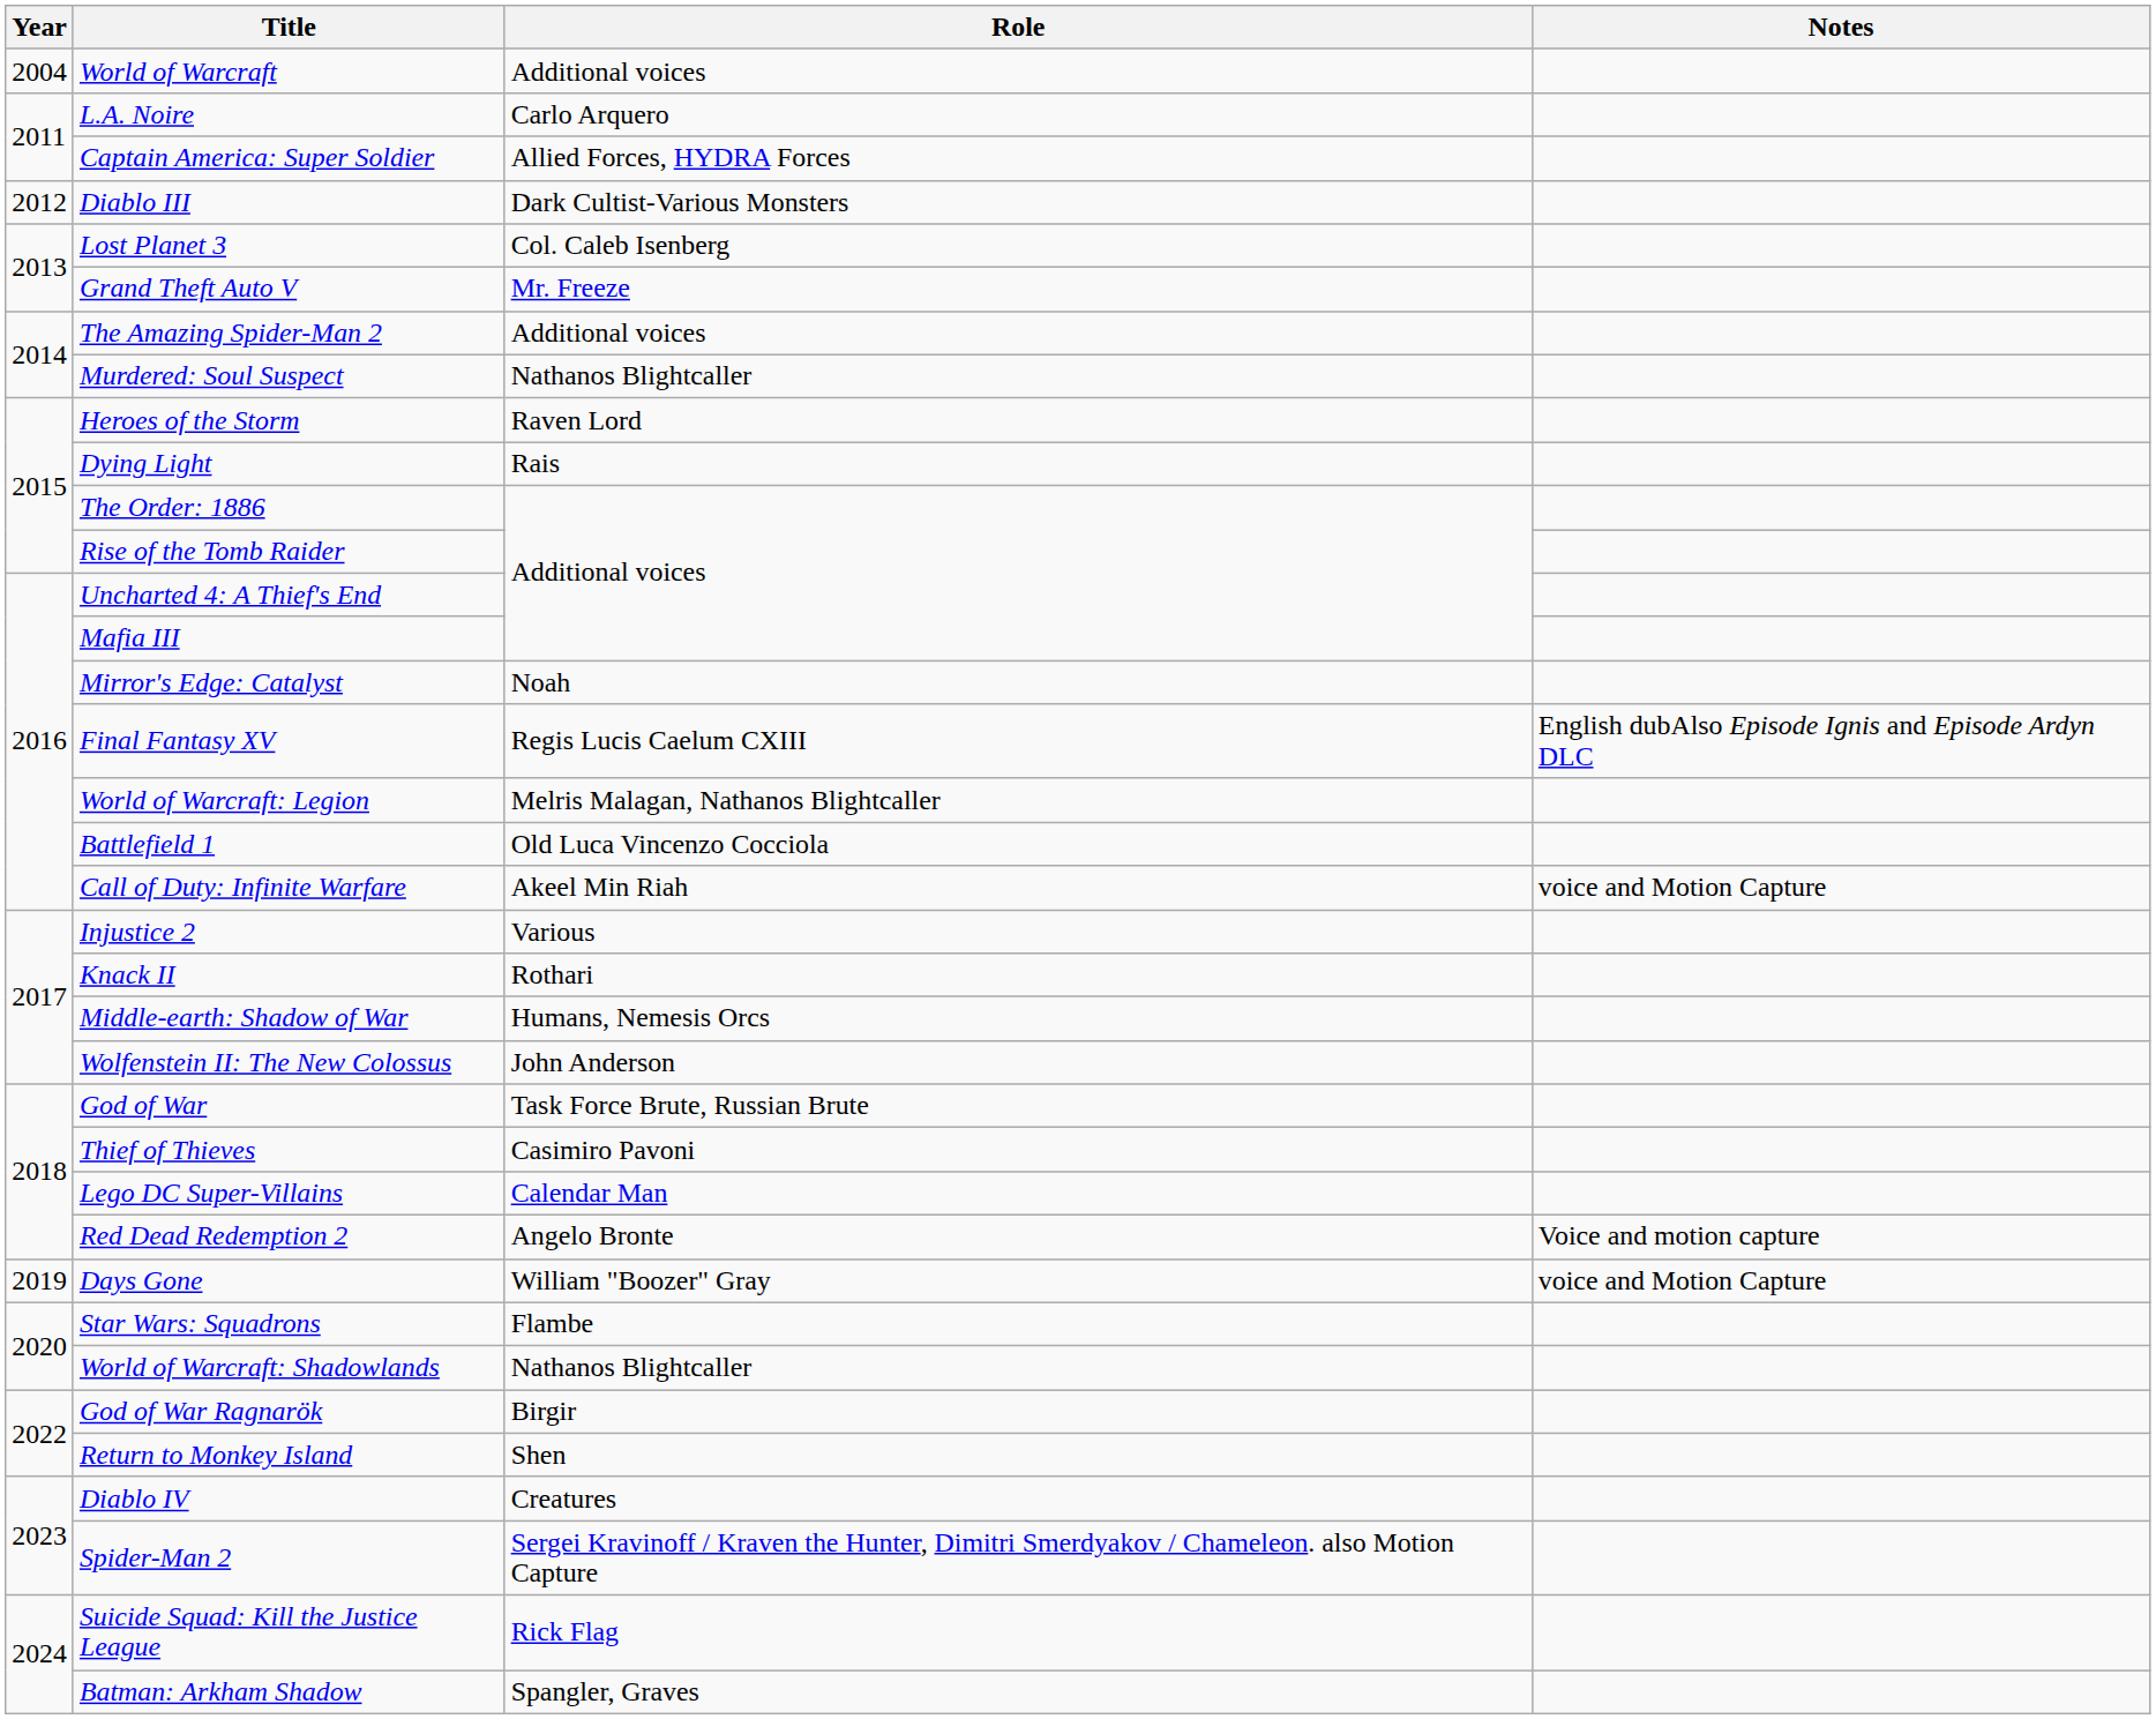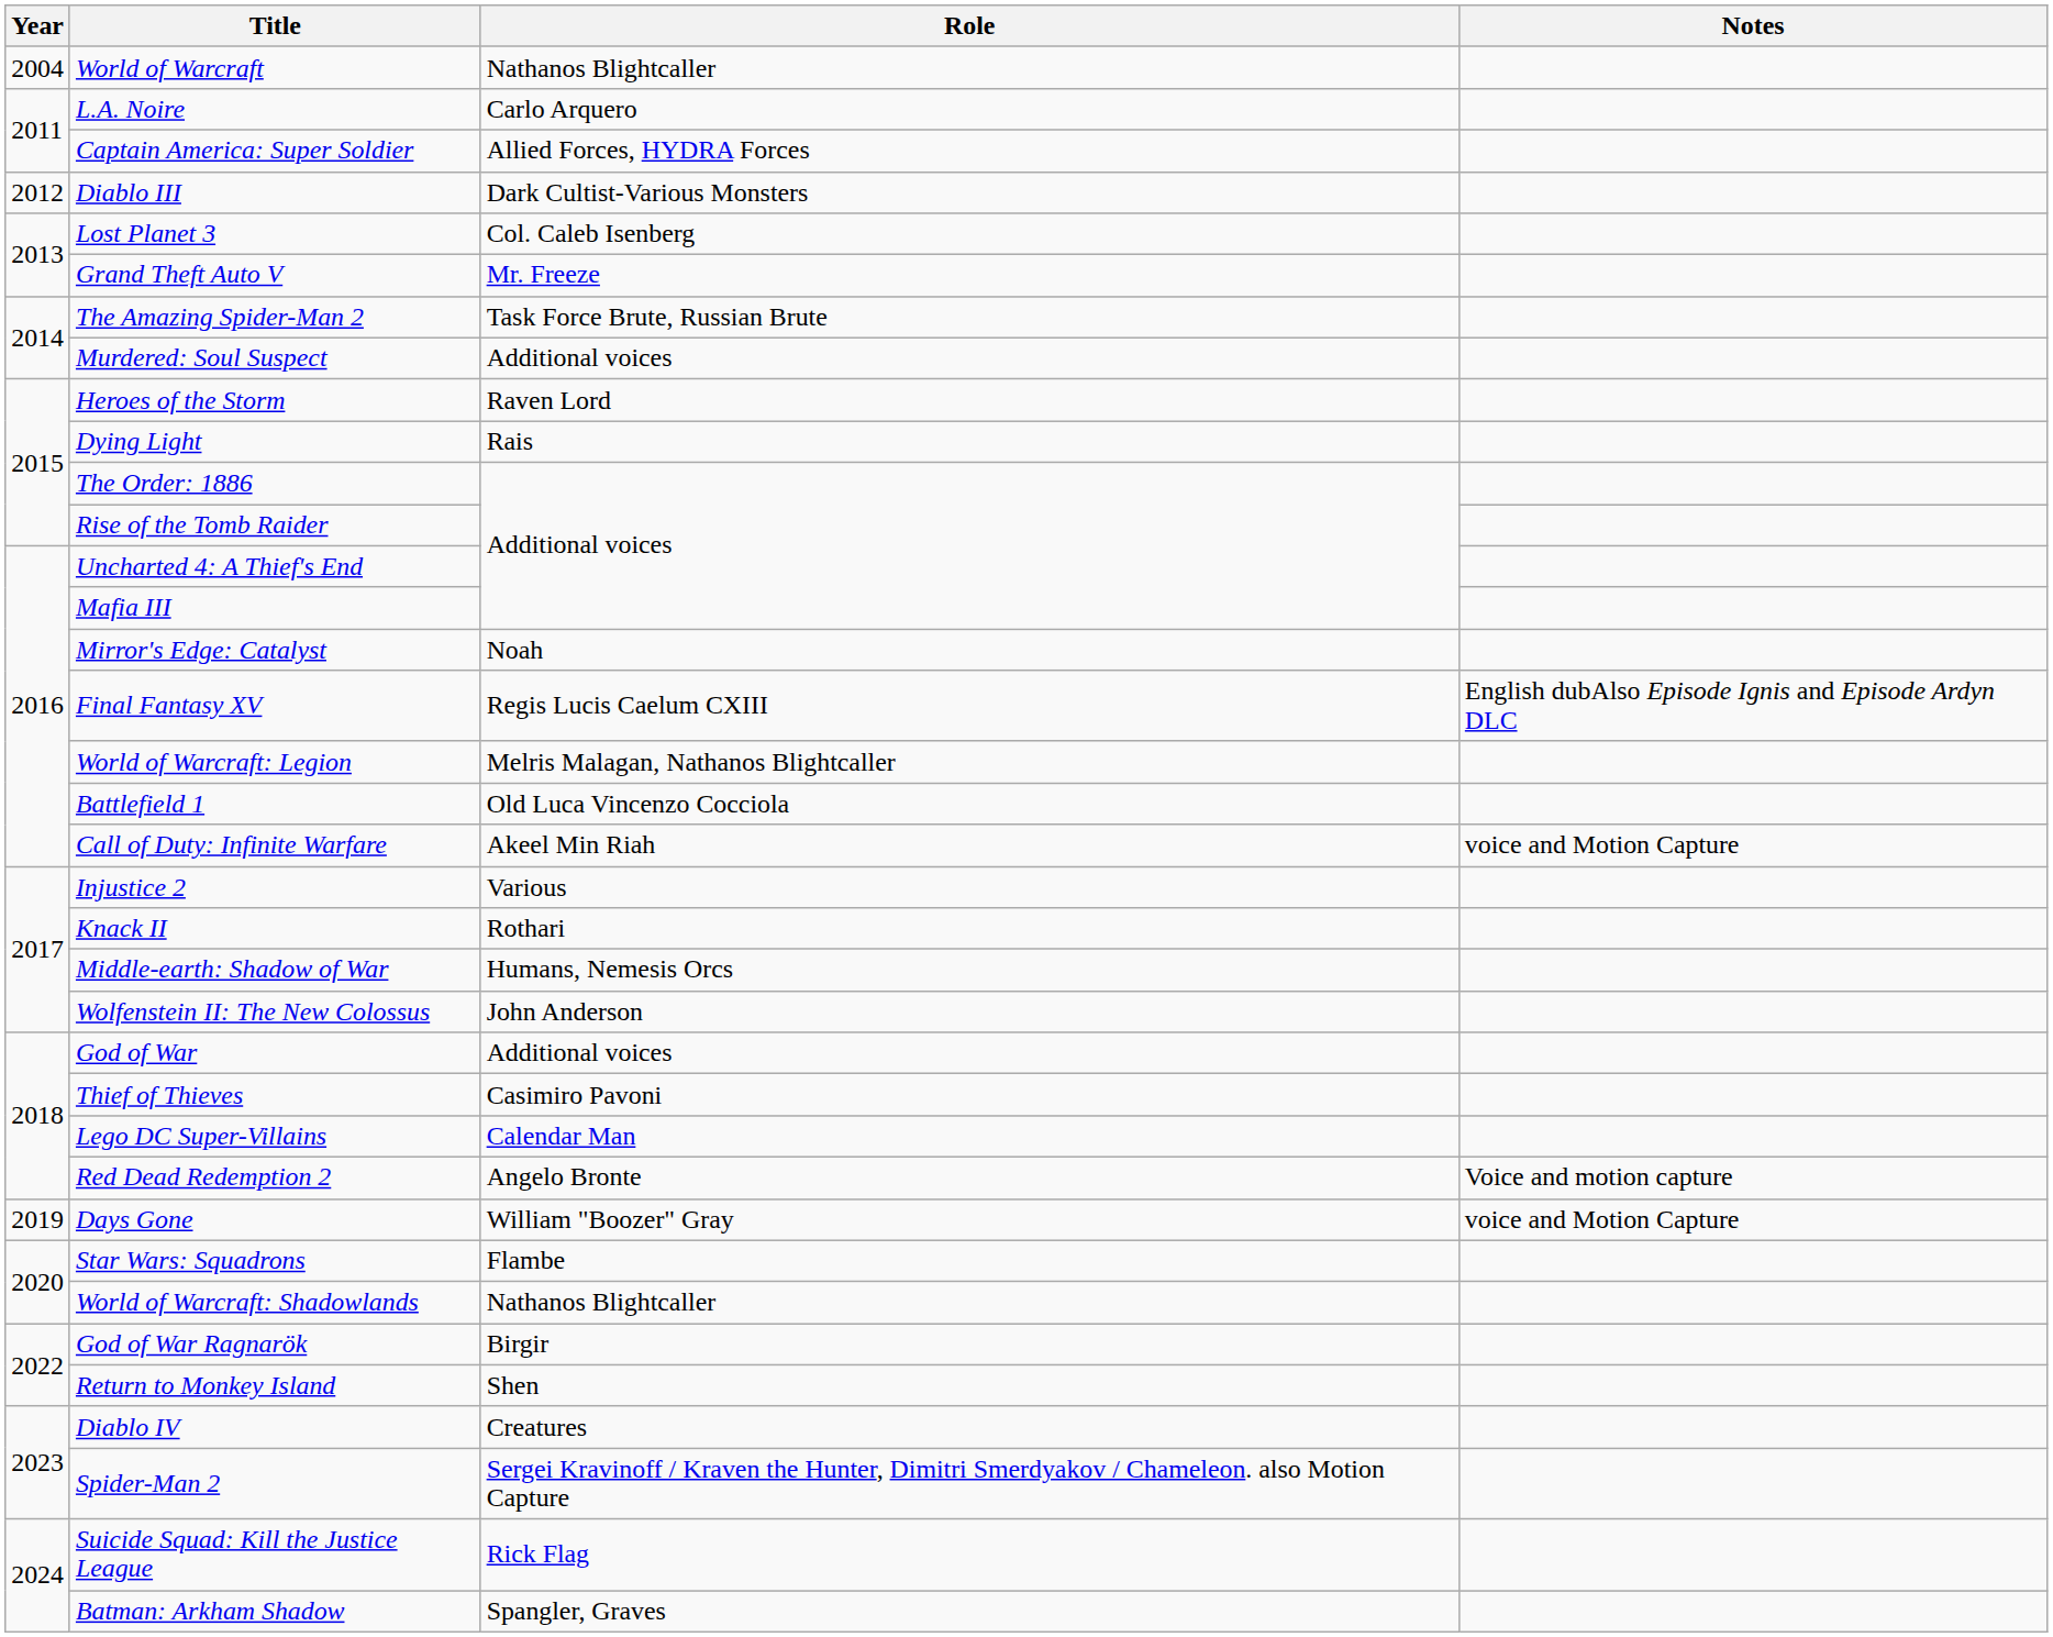 <table class="wikitable sortable">
 <tr>
 <th>Year</th>
 <th>Title</th>
 <th>Role</th>
 <th>Notes</th>
 </tr>
 <tr>
 <td>2004</td>
 <td><em><a href='#'>World of Warcraft</a></em></td>
-<td>Additional voices</td>
+<td>Nathanos Blightcaller</td>
 <td></td>
 </tr>
 <tr>
 <td rowspan="2">2011</td>
 <td><em><a href='#'>L.A. Noire</a></em></td>
 <td>Carlo Arquero</td>
 <td></td>
 </tr>
 <tr>
 <td><em><a href='#'>Captain America: Super Soldier</a></em></td>
 <td>Allied Forces, <a href='#'>HYDRA</a> Forces</td>
 <td></td>
 </tr>
 <tr>
 <td>2012</td>
 <td><em><a href='#'>Diablo III</a></em></td>
 <td>Dark Cultist-Various Monsters</td>
 <td></td>
 </tr>
 <tr>
 <td rowspan="2">2013</td>
 <td><em><a href='#'>Lost Planet 3</a></em></td>
 <td>Col. Caleb Isenberg</td>
 <td></td>
 </tr>
 <tr>
 <td><em><a href='#'>Grand Theft Auto V</a></em></td>
 <td><a href='#'>Mr. Freeze</a></td>
 <td></td>
 </tr>
 <tr>
 <td rowspan="2">2014</td>
 <td><em><a href='#'>The Amazing Spider-Man 2</a></em></td>
-<td>Additional voices</td>
+<td>Task Force Brute, Russian Brute</td>
 <td></td>
 </tr>
 <tr>
 <td><em><a href='#'>Murdered: Soul Suspect</a></em></td>
-<td>Nathanos Blightcaller</td>
+<td>Additional voices</td>
 <td></td>
 </tr>
 <tr>
 <td rowspan="4">2015</td>
 <td><em><a href='#'>Heroes of the Storm</a></em></td>
 <td>Raven Lord</td>
 <td></td>
 </tr>
 <tr>
 <td><em><a href='#'>Dying Light</a></em></td>
 <td>Rais</td>
 <td></td>
 </tr>
 <tr>
 <td><em><a href='#'>The Order: 1886</a></em></td>
 <td rowspan="4">Additional voices</td>
 <td></td>
 </tr>
 <tr>
 <td><em><a href='#'>Rise of the Tomb Raider</a></em></td>
 <td></td>
 </tr>
 <tr>
 <td rowspan="7">2016</td>
 <td><em><a href='#'>Uncharted 4: A Thief's End</a></em></td>
 <td></td>
 </tr>
 <tr>
 <td><em><a href='#'>Mafia III</a></em></td>
 <td></td>
 </tr>
 <tr>
 <td><em><a href='#'>Mirror's Edge: Catalyst</a></em></td>
 <td>Noah</td>
 <td></td>
 </tr>
 <tr>
 <td><em><a href='#'>Final Fantasy XV</a></em></td>
 <td>Regis Lucis Caelum CXIII</td>
 <td>English dubAlso <em>Episode Ignis</em> and <em>Episode Ardyn</em> <a href='#'>DLC</a></td>
 </tr>
 <tr>
 <td><em><a href='#'>World of Warcraft: Legion</a></em></td>
 <td>Melris Malagan, Nathanos Blightcaller</td>
 <td></td>
 </tr>
 <tr>
 <td><em><a href='#'>Battlefield 1</a></em></td>
 <td>Old Luca Vincenzo Cocciola</td>
 <td></td>
 </tr>
 <tr>
 <td><em><a href='#'>Call of Duty: Infinite Warfare</a></em></td>
 <td>Akeel Min Riah</td>
 <td>voice and Motion Capture</td>
 </tr>
 <tr>
 <td rowspan="4">2017</td>
 <td><em><a href='#'>Injustice 2</a></em></td>
 <td>Various</td>
 <td></td>
 </tr>
 <tr>
 <td><em><a href='#'>Knack II</a></em></td>
 <td>Rothari</td>
 <td></td>
 </tr>
 <tr>
 <td><em><a href='#'>Middle-earth: Shadow of War</a></em></td>
 <td>Humans, Nemesis Orcs</td>
 <td></td>
 </tr>
 <tr>
 <td><em><a href='#'>Wolfenstein II: The New Colossus</a></em></td>
 <td>John Anderson</td>
 <td></td>
 </tr>
 <tr>
 <td rowspan="4">2018</td>
 <td><em><a href='#'>God of War</a></em></td>
-<td>Task Force Brute, Russian Brute</td>
+<td>Additional voices</td>
 <td></td>
 </tr>
 <tr>
 <td><em><a href='#'>Thief of Thieves</a></em></td>
 <td>Casimiro Pavoni</td>
 <td></td>
 </tr>
 <tr>
 <td><em><a href='#'>Lego DC Super-Villains</a></em></td>
 <td><a href='#'>Calendar Man</a></td>
 <td></td>
 </tr>
 <tr>
 <td><em><a href='#'>Red Dead Redemption 2</a></em></td>
 <td>Angelo Bronte</td>
 <td>Voice and motion capture</td>
 </tr>
 <tr>
 <td>2019</td>
 <td><em><a href='#'>Days Gone</a></em></td>
 <td>William "Boozer" Gray</td>
 <td> voice and Motion Capture</td>
 </tr>
 <tr>
 <td rowspan="2">2020</td>
 <td><em><a href='#'>Star Wars: Squadrons</a></em></td>
 <td>Flambe</td>
 <td></td>
 </tr>
 <tr>
 <td><em><a href='#'>World of Warcraft: Shadowlands</a></em></td>
 <td>Nathanos Blightcaller</td>
 <td></td>
 </tr>
 <tr>
 <td rowspan="2">2022</td>
 <td><em><a href='#'>God of War Ragnarök</a></em></td>
 <td>Birgir</td>
 <td></td>
 </tr>
 <tr>
 <td><em><a href='#'>Return to Monkey Island</a></em></td>
 <td>Shen</td>
 <td></td>
 </tr>
 <tr>
 <td rowspan="2">2023</td>
 <td><em><a href='#'>Diablo IV</a></em></td>
 <td>Creatures</td>
 <td></td>
 </tr>
 <tr>
 <td><em><a href='#'>Spider-Man 2</a></em></td>
 <td><a href='#'>Sergei Kravinoff / Kraven the Hunter</a>, <a href='#'>Dimitri Smerdyakov / Chameleon</a>. also Motion Capture</td>
 <td></td>
 </tr>
 <tr>
 <td rowspan="2">2024</td>
 <td><em><a href='#'>Suicide Squad: Kill the Justice League</a></em></td>
 <td><a href='#'>Rick Flag</a></td>
 <td></td>
 </tr>
 <tr>
 <td><em><a href='#'>Batman: Arkham Shadow</a></em></td>
 <td>Spangler, Graves</td>
 <td></td>
 </tr>
 </table>
